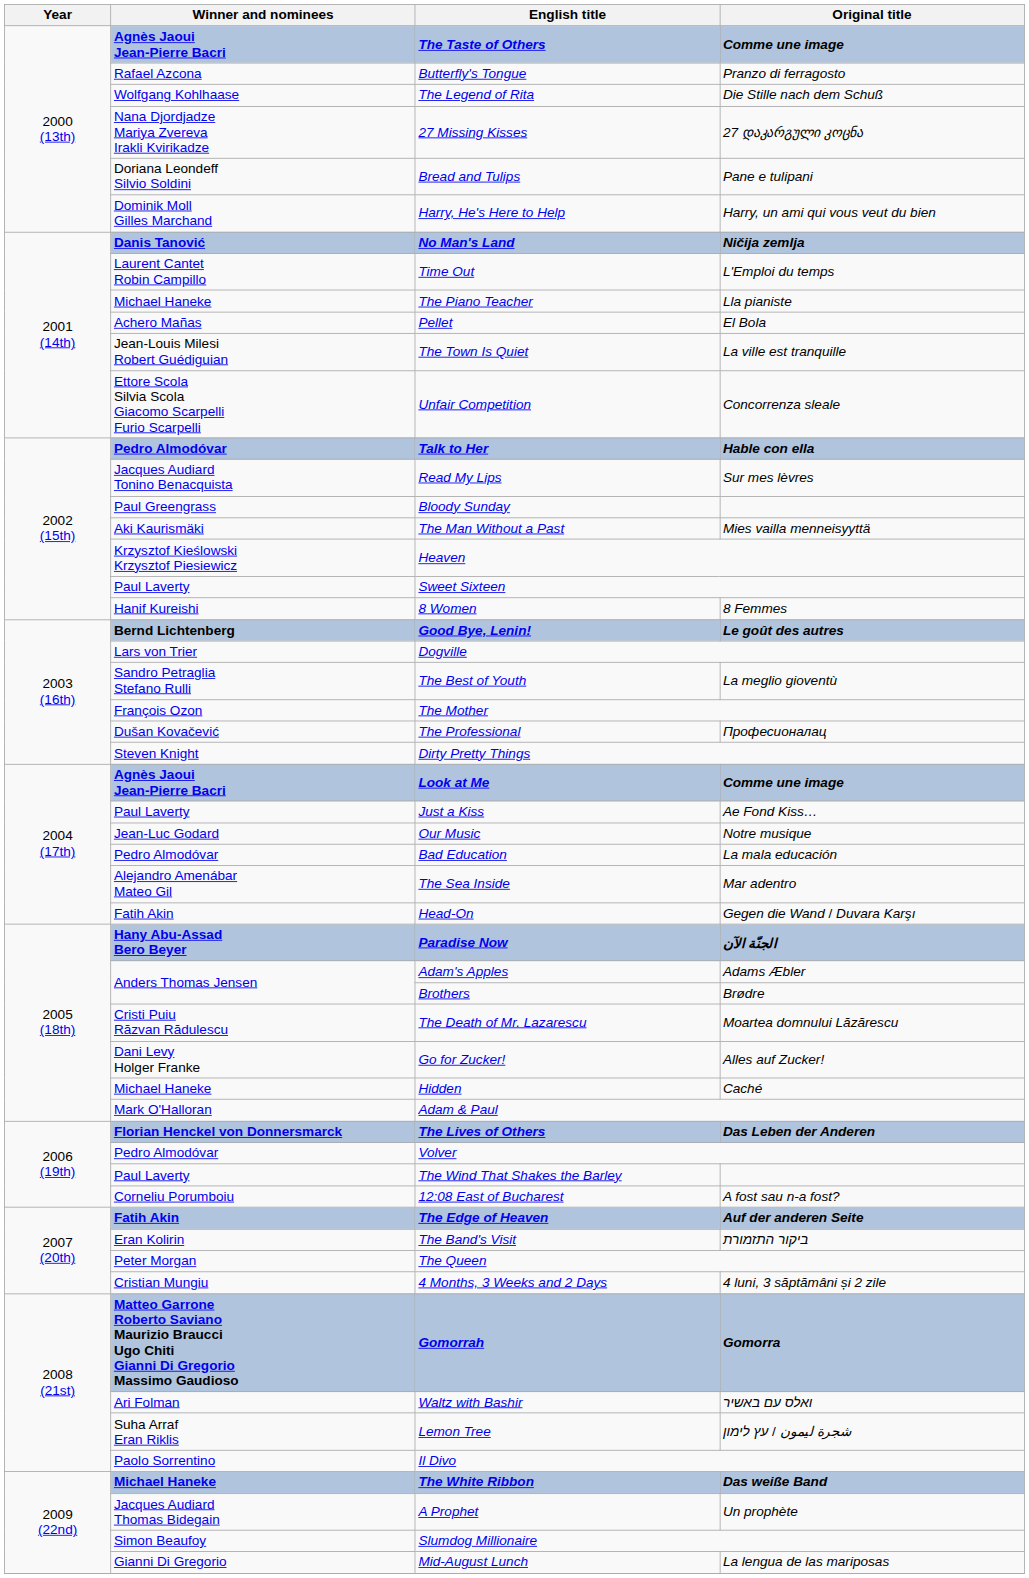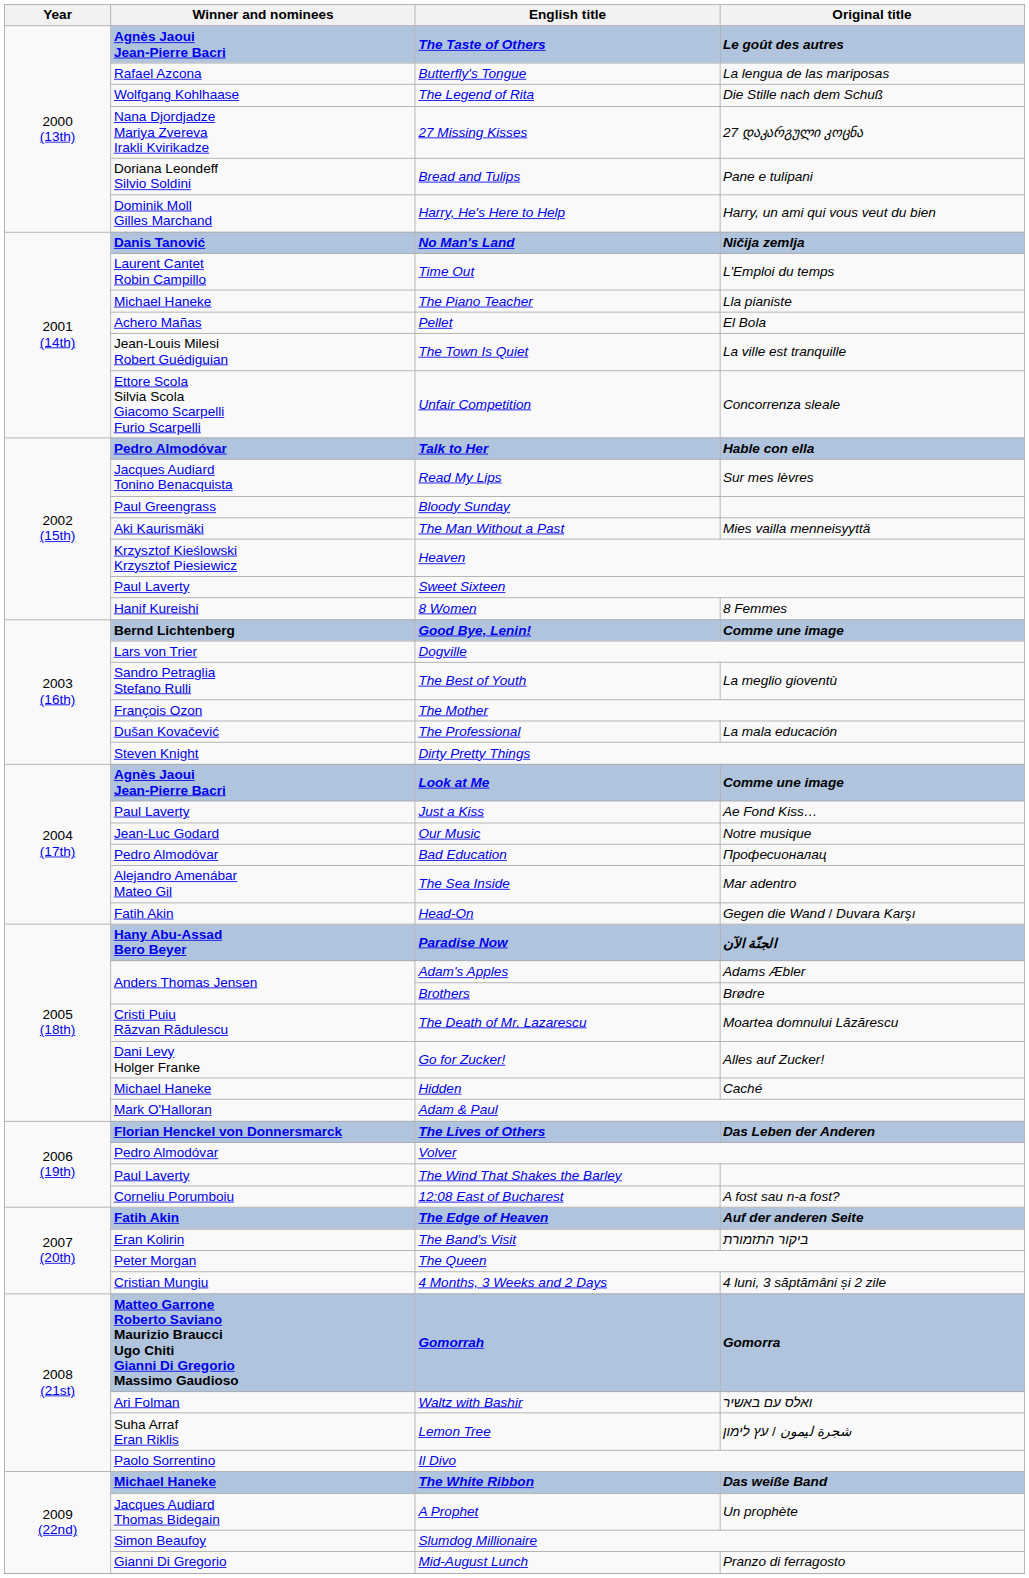 <table class="wikitable" width="95%" cellpadding="5">
 <tr>
 <th width="100"><strong>Year</strong></th>
 <th width="300"><strong>Winner and nominees</strong></th>
 <th width="300"><strong>English title</strong></th>
 <th width="300"><strong>Original title</strong></th>
 </tr>
 <tr>
 <td rowspan="6" style="text-align:center;">2000<br><a href='#'>(13th)</a><br></td>
 <td style="background:#B0C4DE;"><strong><a href='#'>Agnès Jaoui</a> <br> <a href='#'>Jean-Pierre Bacri</a></strong></td>
 <td style="background:#B0C4DE;"><strong><em><a href='#'>The Taste of Others</a></em></strong></td>
-<td style="background:#B0C4DE;"><strong><em>Comme une image</em></strong></td>
+<td style="background:#B0C4DE;"><strong><em>Le goût des autres</em></strong></td>
 </tr>
 <tr>
 <td><a href='#'>Rafael Azcona</a></td>
 <td><em><a href='#'>Butterfly's Tongue</a></em></td>
-<td><em>Pranzo di ferragosto</em></td>
+<td><em>La lengua de las mariposas</em></td>
 </tr>
 <tr>
 <td><a href='#'>Wolfgang Kohlhaase</a></td>
 <td><em><a href='#'>The Legend of Rita</a></em></td>
 <td><em>Die Stille nach dem Schuß</em></td>
 </tr>
 <tr>
 <td><a href='#'>Nana Djordjadze</a><br> <a href='#'>Mariya Zvereva</a><br> <a href='#'>Irakli Kvirikadze</a></td>
 <td><em><a href='#'>27 Missing Kisses</a></em></td>
 <td><em>27 დაკარგული კოცნა</em></td>
 </tr>
 <tr>
 <td>Doriana Leondeff<br> <a href='#'>Silvio Soldini</a></td>
 <td><em><a href='#'>Bread and Tulips</a></em></td>
 <td><em>Pane e tulipani</em></td>
 </tr>
 <tr>
 <td><a href='#'>Dominik Moll</a><br> <a href='#'>Gilles Marchand</a></td>
 <td><em><a href='#'>Harry, He's Here to Help</a></em></td>
 <td><em>Harry, un ami qui vous veut du bien</em></td>
 </tr>
 <tr>
 <td rowspan="6" style="text-align:center;">2001<br><a href='#'>(14th)</a><br></td>
 <td style="background:#B0C4DE;"><strong><a href='#'>Danis Tanović</a></strong></td>
 <td style="background:#B0C4DE;"><strong><em><a href='#'>No Man's Land</a></em></strong></td>
 <td style="background:#B0C4DE;"><strong><em>Ničija zemlja</em></strong></td>
 </tr>
 <tr>
 <td><a href='#'>Laurent Cantet</a><br>  <a href='#'>Robin Campillo</a></td>
 <td><em><a href='#'>Time Out</a></em></td>
 <td><em>L'Emploi du temps</em></td>
 </tr>
 <tr>
 <td><a href='#'>Michael Haneke</a></td>
 <td><em><a href='#'>The Piano Teacher</a></em></td>
 <td><em>Lla pianiste</em></td>
 </tr>
 <tr>
 <td><a href='#'>Achero Mañas</a></td>
 <td><em><a href='#'>Pellet</a></em></td>
 <td><em>El Bola</em></td>
 </tr>
 <tr>
 <td>Jean-Louis Milesi<br> <a href='#'>Robert Guédiguian</a></td>
 <td><em><a href='#'>The Town Is Quiet</a></em></td>
 <td><em>La ville est tranquille</em></td>
 </tr>
 <tr>
 <td><a href='#'>Ettore Scola</a><br> Silvia Scola<br> <a href='#'>Giacomo Scarpelli</a><br> <a href='#'>Furio Scarpelli</a></td>
 <td><em><a href='#'>Unfair Competition</a></em></td>
 <td><em>Concorrenza sleale</em></td>
 </tr>
 <tr>
 <td rowspan="7" style="text-align:center;">2002<br><a href='#'>(15th)</a><br></td>
 <td style="background:#B0C4DE;"><strong><a href='#'>Pedro Almodóvar</a></strong></td>
 <td style="background:#B0C4DE;"><strong><em><a href='#'>Talk to Her</a></em></strong></td>
 <td style="background:#B0C4DE;"><strong><em>Hable con ella</em></strong></td>
 </tr>
 <tr>
 <td><a href='#'>Jacques Audiard</a><br> <a href='#'>Tonino Benacquista</a></td>
 <td><em><a href='#'>Read My Lips</a></em></td>
 <td><em>Sur mes lèvres</em></td>
 </tr>
 <tr>
 <td><a href='#'>Paul Greengrass</a></td>
 <td><em><a href='#'>Bloody Sunday</a></em></td>
 <td></td>
 </tr>
 <tr>
 <td><a href='#'>Aki Kaurismäki</a></td>
 <td><em><a href='#'>The Man Without a Past</a></em></td>
 <td><em>Mies vailla menneisyyttä</em></td>
 </tr>
 <tr>
 <td><a href='#'>Krzysztof Kieślowski</a><br> <a href='#'>Krzysztof Piesiewicz</a></td>
 <td colspan="2"><em><a href='#'>Heaven</a></em></td>
 </tr>
 <tr>
 <td><a href='#'>Paul Laverty</a></td>
 <td colspan="2"><em><a href='#'>Sweet Sixteen</a></em></td>
 </tr>
 <tr>
 <td><a href='#'>Hanif Kureishi</a></td>
 <td><em><a href='#'>8 Women</a></em></td>
 <td><em>8 Femmes</em></td>
 </tr>
 <tr>
 <td rowspan="6" style="text-align:center;">2003<br><a href='#'>(16th)</a><br></td>
 <td style="background:#B0C4DE;"><strong>Bernd Lichtenberg</strong></td>
 <td style="background:#B0C4DE;"><strong><em><a href='#'>Good Bye, Lenin!</a></em></strong></td>
-<td style="background:#B0C4DE;"><strong><em>Le goût des autres</em></strong></td>
+<td style="background:#B0C4DE;"><strong><em>Comme une image</em></strong></td>
 </tr>
 <tr>
 <td><a href='#'>Lars von Trier</a></td>
 <td colspan="2"><em><a href='#'>Dogville</a></em></td>
 </tr>
 <tr>
 <td><a href='#'>Sandro Petraglia</a> <br> <a href='#'>Stefano Rulli</a></td>
 <td><em><a href='#'>The Best of Youth</a></em></td>
 <td><em>La meglio gioventù</em></td>
 </tr>
 <tr>
 <td><a href='#'>François Ozon</a></td>
 <td colspan="2"><em><a href='#'>The Mother</a></em></td>
 </tr>
 <tr>
 <td><a href='#'>Dušan Kovačević</a></td>
 <td><em><a href='#'>The Professional</a></em></td>
-<td><em>Професионалац</em></td>
+<td><em>La mala educación</em></td>
 </tr>
 <tr>
 <td><a href='#'>Steven Knight</a></td>
 <td colspan="2"><em><a href='#'>Dirty Pretty Things</a></em></td>
 </tr>
 <tr>
 <td rowspan="6" style="text-align:center;">2004<br><a href='#'>(17th)</a><br></td>
 <td style="background:#B0C4DE;"><strong><a href='#'>Agnès Jaoui</a><br> <a href='#'>Jean-Pierre Bacri</a></strong></td>
 <td style="background:#B0C4DE;"><strong><em><a href='#'>Look at Me</a></em></strong></td>
 <td style="background:#B0C4DE;"><strong><em>Comme une image</em></strong></td>
 </tr>
 <tr>
 <td><a href='#'>Paul Laverty</a></td>
 <td><em><a href='#'>Just a Kiss</a></em></td>
 <td><em>Ae Fond Kiss…</em></td>
 </tr>
 <tr>
 <td><a href='#'>Jean-Luc Godard</a></td>
 <td><em><a href='#'>Our Music</a></em></td>
 <td><em>Notre musique</em></td>
 </tr>
 <tr>
 <td><a href='#'>Pedro Almodóvar</a></td>
 <td><em><a href='#'>Bad Education</a></em></td>
-<td><em>La mala educación</em></td>
+<td><em>Професионалац</em></td>
 </tr>
 <tr>
 <td><a href='#'>Alejandro Amenábar</a> <br> <a href='#'>Mateo Gil</a></td>
 <td><em><a href='#'>The Sea Inside</a></em></td>
 <td><em>Mar adentro</em></td>
 </tr>
 <tr>
 <td><a href='#'>Fatih Akin</a></td>
 <td><em><a href='#'>Head-On</a></em></td>
 <td><em>Gegen die Wand</em> / <em>Duvara Karşı</em></td>
 </tr>
 <tr>
 <td rowspan="7" style="text-align:center;">2005<br><a href='#'>(18th)</a><br></td>
 <td style="background:#B0C4DE;"><strong><a href='#'>Hany Abu-Assad</a><br> <a href='#'>Bero Beyer</a></strong></td>
 <td style="background:#B0C4DE;"><strong><em><a href='#'>Paradise Now</a></em></strong></td>
 <td style="background:#B0C4DE;"><strong><em>الجنّة الآن</em></strong></td>
 </tr>
 <tr>
 <td rowspan="2"><a href='#'>Anders Thomas Jensen</a></td>
 <td><em><a href='#'>Adam's Apples</a></em></td>
 <td><em>Adams Æbler</em></td>
 </tr>
 <tr>
 <td><em><a href='#'>Brothers</a></em></td>
 <td><em>Brødre</em></td>
 </tr>
 <tr>
 <td><a href='#'>Cristi Puiu</a><br> <a href='#'>Răzvan Rădulescu</a></td>
 <td><em><a href='#'>The Death of Mr. Lazarescu</a></em></td>
 <td><em>Moartea domnului Lăzărescu</em></td>
 </tr>
 <tr>
 <td><a href='#'>Dani Levy</a> <br> Holger Franke</td>
 <td><em><a href='#'>Go for Zucker!</a></em></td>
 <td><em>Alles auf Zucker!</em></td>
 </tr>
 <tr>
 <td><a href='#'>Michael Haneke</a></td>
 <td><em><a href='#'>Hidden</a></em></td>
 <td><em>Caché</em></td>
 </tr>
 <tr>
 <td><a href='#'>Mark O'Halloran</a></td>
 <td colspan="2"><em><a href='#'>Adam & Paul</a></em></td>
 </tr>
 <tr>
 <td rowspan="4" style="text-align:center;">2006<br><a href='#'>(19th)</a><br></td>
 <td style="background:#B0C4DE;"><strong><a href='#'>Florian Henckel von Donnersmarck</a></strong></td>
 <td style="background:#B0C4DE;"><strong><em><a href='#'>The Lives of Others</a></em></strong></td>
 <td style="background:#B0C4DE;"><strong><em>Das Leben der Anderen</em></strong></td>
 </tr>
 <tr>
 <td><a href='#'>Pedro Almodóvar</a></td>
 <td colspan="2"><em><a href='#'>Volver</a></em></td>
 </tr>
 <tr>
 <td><a href='#'>Paul Laverty</a></td>
 <td><em><a href='#'>The Wind That Shakes the Barley</a></em></td>
 <td></td>
 </tr>
 <tr>
 <td><a href='#'>Corneliu Porumboiu</a></td>
 <td><em><a href='#'>12:08 East of Bucharest</a></em></td>
 <td><em>A fost sau n-a fost?</em></td>
 </tr>
 <tr>
 <td rowspan="4" style="text-align:center;">2007<br><a href='#'>(20th)</a><br></td>
 <td style="background:#B0C4DE;"><strong><a href='#'>Fatih Akin</a></strong></td>
 <td style="background:#B0C4DE;"><strong><em><a href='#'>The Edge of Heaven</a></em></strong></td>
 <td style="background:#B0C4DE;"><strong><em>Auf der anderen Seite</em></strong></td>
 </tr>
 <tr>
 <td><a href='#'>Eran Kolirin</a></td>
 <td><em><a href='#'>The Band's Visit</a></em></td>
 <td><em>ביקור התזמורת</em></td>
 </tr>
 <tr>
 <td><a href='#'>Peter Morgan</a></td>
 <td colspan="2"><em><a href='#'>The Queen</a></em></td>
 </tr>
 <tr>
 <td><a href='#'>Cristian Mungiu</a></td>
 <td><em><a href='#'>4 Months, 3 Weeks and 2 Days</a></em></td>
 <td><em>4 luni, 3 săptămâni și 2 zile</em></td>
 </tr>
 <tr>
 <td rowspan="4" style="text-align:center;">2008<br><a href='#'>(21st)</a><br></td>
 <td style="background:#B0C4DE;"><strong><a href='#'>Matteo Garrone</a><br> <a href='#'>Roberto Saviano</a><br> Maurizio Braucci<br> Ugo Chiti<br> <a href='#'>Gianni Di Gregorio</a><br> Massimo Gaudioso</strong></td>
 <td style="background:#B0C4DE;"><strong><em><a href='#'>Gomorrah</a></em></strong></td>
 <td style="background:#B0C4DE;"><strong><em>Gomorra</em></strong></td>
 </tr>
 <tr>
 <td><a href='#'>Ari Folman</a></td>
 <td><em><a href='#'>Waltz with Bashir</a></em></td>
 <td><em>ואלס עם באשיר</em></td>
 </tr>
 <tr>
 <td>Suha Arraf<br> <a href='#'>Eran Riklis</a></td>
 <td><em><a href='#'>Lemon Tree</a></em></td>
 <td><em>شجرة ليمون</em> /  <em>עץ לימון</em></td>
 </tr>
 <tr>
 <td><a href='#'>Paolo Sorrentino</a></td>
 <td colspan="2"><em><a href='#'>Il Divo</a></em></td>
 </tr>
 <tr>
 <td rowspan="4" style="text-align:center;">2009<br><a href='#'>(22nd)</a><br></td>
 <td style="background:#B0C4DE;"><strong><a href='#'>Michael Haneke</a></strong></td>
 <td style="background:#B0C4DE;"><strong><em><a href='#'>The White Ribbon</a></em></strong></td>
 <td style="background:#B0C4DE;"><strong><em>Das weiße Band</em></strong></td>
 </tr>
 <tr>
 <td><a href='#'>Jacques Audiard</a> <br> <a href='#'>Thomas Bidegain</a></td>
 <td><em><a href='#'>A Prophet</a></em></td>
 <td><em>Un prophète</em></td>
 </tr>
 <tr>
 <td><a href='#'>Simon Beaufoy</a></td>
 <td colspan="2"><em><a href='#'>Slumdog Millionaire</a></em></td>
 </tr>
 <tr>
 <td><a href='#'>Gianni Di Gregorio</a></td>
 <td><em><a href='#'>Mid-August Lunch</a></em></td>
-<td><em>La lengua de las mariposas</em></td>
+<td><em>Pranzo di ferragosto</em></td>
 </tr>
 <tr>
 </tr>
 </table>
